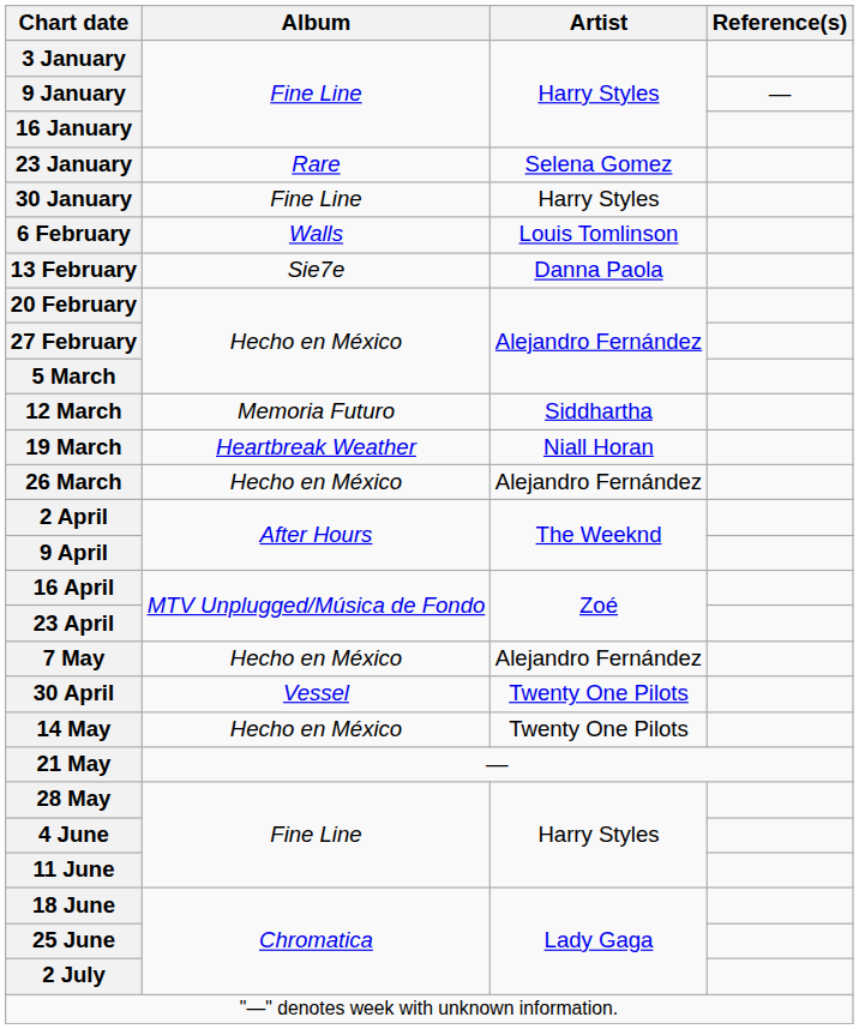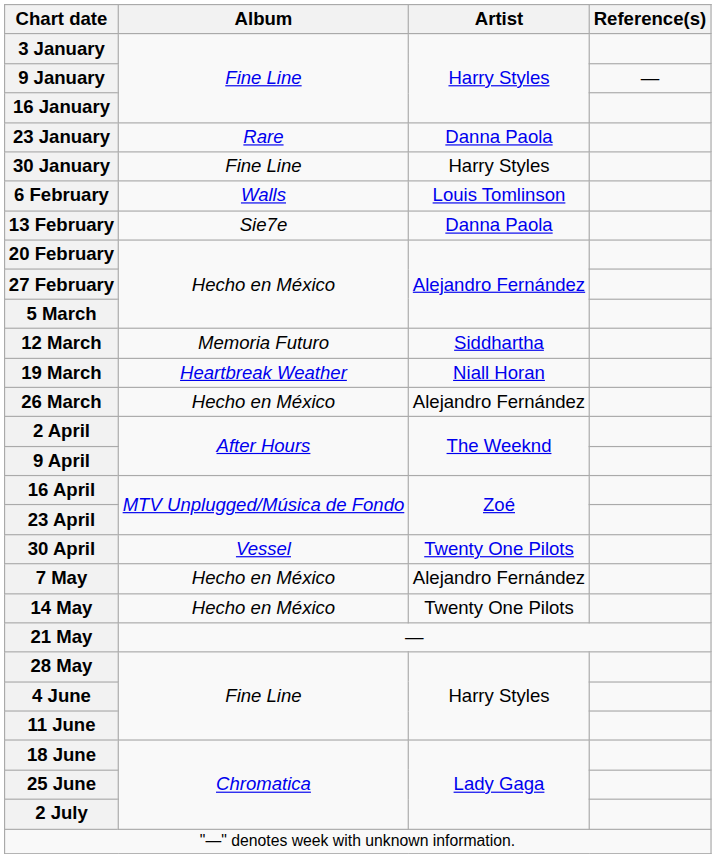 <table class="wikitable plainrowheaders" style="text-align: center">
 <tr>
 <th>Chart date</th>
 <th>Album</th>
 <th>Artist</th>
 <th>Reference(s)</th>
 </tr>
 <tr>
 <th scope="row">3 January</th>
 <td style="text-align: center;" rowspan="3"><em><a href='#'>Fine Line</a></em></td>
 <td rowspan="3"><a href='#'>Harry Styles</a></td>
 <td></td>
 </tr>
 <tr>
 <th scope="row">9 January</th>
 <td>—</td>
 </tr>
 <tr>
 <th scope="row">16 January</th>
 <td></td>
 </tr>
 <tr>
 <th scope="row">23 January</th>
 <td style="text-align: center;"><em><a href='#'>Rare</a></em></td>
-<td><a href='#'>Selena Gomez</a></td>
+<td><a href='#'>Danna Paola</a></td>
 <td></td>
 </tr>
 <tr>
 <th scope="row">30 January</th>
 <td><em>Fine Line</em></td>
 <td>Harry Styles</td>
 <td></td>
 </tr>
 <tr>
 <th scope="row">6 February</th>
 <td style="text-align: center;"><em><a href='#'>Walls</a></em></td>
 <td><a href='#'>Louis Tomlinson</a></td>
 <td></td>
 </tr>
 <tr>
 <th scope="row">13 February</th>
 <td style="text-align: center;"><em>Sie7e</em></td>
 <td><a href='#'>Danna Paola</a></td>
 <td></td>
 </tr>
 <tr>
 <th scope="row">20 February</th>
 <td style="text-align: center;" rowspan="3"><em>Hecho en México</em></td>
 <td rowspan="3"><a href='#'>Alejandro Fernández</a></td>
 <td></td>
 </tr>
 <tr>
 <th scope="row">27 February</th>
 <td></td>
 </tr>
 <tr>
 <th scope="row">5 March</th>
 <td></td>
 </tr>
 <tr>
 <th scope="row">12 March</th>
 <td style="text-align: center;"><em>Memoria Futuro</em></td>
 <td><a href='#'>Siddhartha</a></td>
 <td></td>
 </tr>
 <tr>
 <th scope="row">19 March</th>
 <td style="text-align: center;"><em><a href='#'>Heartbreak Weather</a></em></td>
 <td><a href='#'>Niall Horan</a></td>
 <td></td>
 </tr>
 <tr>
 <th scope="row">26 March</th>
 <td style="text-align: center;"><em>Hecho en México</em></td>
 <td>Alejandro Fernández</td>
 <td></td>
 </tr>
 <tr>
 <th scope="row">2 April</th>
 <td style="text-align: center;" rowspan="2"><em><a href='#'>After Hours</a></em></td>
 <td rowspan="2"><a href='#'>The Weeknd</a></td>
 <td></td>
 </tr>
 <tr>
 <th scope="row">9 April</th>
 <td></td>
 </tr>
 <tr>
 <th scope="row">16 April</th>
 <td style="text-align: center;" rowspan="2"><em><a href='#'>MTV Unplugged/Música de Fondo</a></em></td>
 <td rowspan="2"><a href='#'>Zoé</a></td>
 <td></td>
 </tr>
 <tr>
 <th scope="row">23 April</th>
 <td></td>
 </tr>
 <tr>
+<th scope="row">30 April</th>
+<td style="text-align: center;"><em><a href='#'>Vessel</a></em></td>
+<td><a href='#'>Twenty One Pilots</a></td>
+<td></td>
+</tr>
+<tr>
 <th scope="row">7 May</th>
 <td style="text-align: center;"><em>Hecho en México</em></td>
 <td>Alejandro Fernández</td>
-<td></td>
-</tr>
-<tr>
-<th scope="row">30 April</th>
-<td style="text-align: center;"><em><a href='#'>Vessel</a></em></td>
-<td><a href='#'>Twenty One Pilots</a></td>
 <td></td>
 </tr>
 <tr>
 <th scope="row">14 May</th>
 <td style="text-align: center;"><em>Hecho en México</em></td>
 <td>Twenty One Pilots</td>
 <td></td>
 </tr>
 <tr>
 <th scope="row">21 May</th>
 <td style="text-align: center;" colspan="3">—</td>
 </tr>
 <tr>
 <th scope="row">28 May</th>
 <td style="text-align: center;" rowspan="3"><em>Fine Line</em></td>
 <td rowspan="3">Harry Styles</td>
 <td></td>
 </tr>
 <tr>
 <th scope="row">4 June</th>
 <td></td>
 </tr>
 <tr>
 <th scope="row">11 June</th>
 <td></td>
 </tr>
 <tr>
 <th scope="row">18 June</th>
 <td style="text-align: center;" rowspan="3"><em><a href='#'>Chromatica</a></em></td>
 <td rowspan="3"><a href='#'>Lady Gaga</a></td>
 <td></td>
 </tr>
 <tr>
 <th scope="row">25 June</th>
 <td></td>
 </tr>
 <tr>
 <th scope="row">2 July</th>
 <td></td>
 </tr>
 <tr>
 <td colspan="4" style="font-size:85%">"—" denotes week with unknown information.</td>
 </tr>
 </table>
